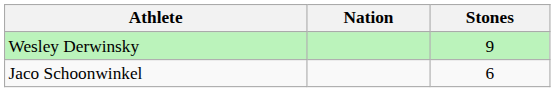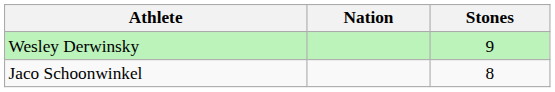 <table class="wikitable" style="text-align:center;width: 40%;">
 <tr>
 <th scope="col">Athlete</th>
 <th scope="col">Nation</th>
 <th scope="col">Stones</th>
 </tr>
 <tr bgcolor=bbf3bb>
 <td align=left>Wesley Derwinsky</td>
 <td align=left></td>
 <td>9</td>
 </tr>
 <tr>
 <td align=left>Jaco Schoonwinkel</td>
 <td align=left></td>
-<td>6</td>
+<td>8</td>
 </tr>
 </table>
